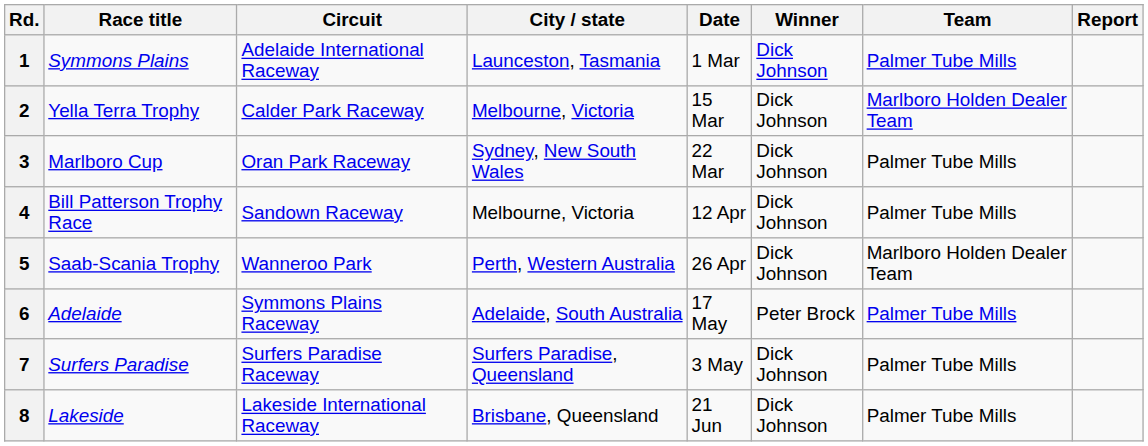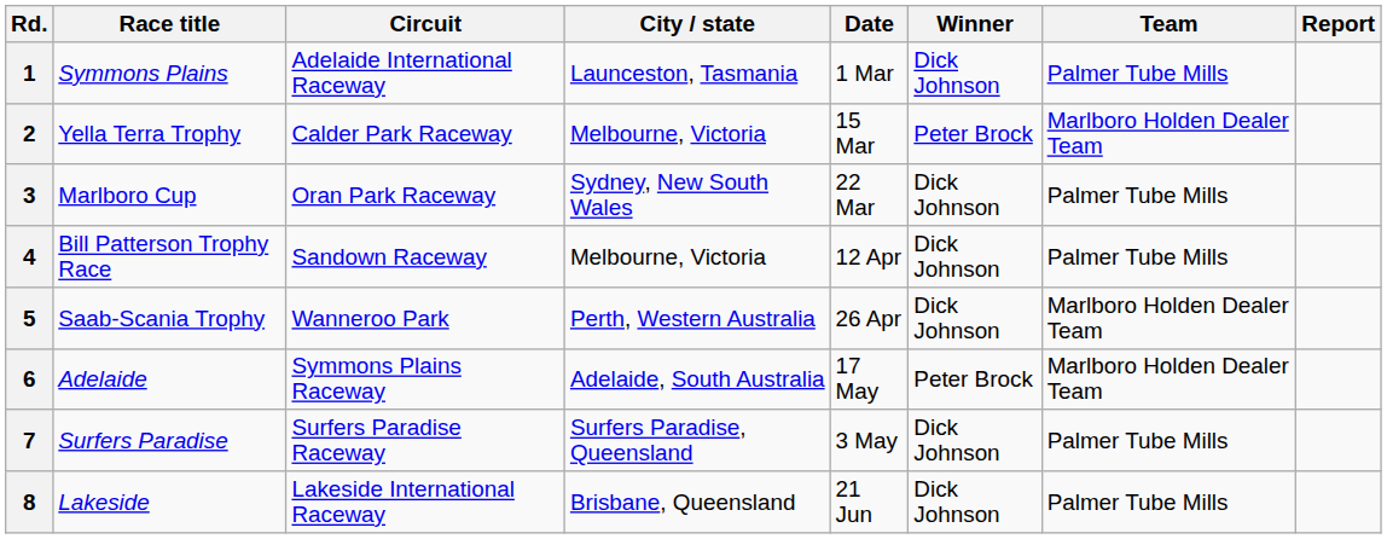 <table class="wikitable" style="font-size: 90%">
 <tr>
 <th>Rd.</th>
 <th>Race title</th>
 <th>Circuit</th>
 <th>City / state</th>
 <th>Date</th>
 <th>Winner</th>
 <th>Team</th>
 <th>Report</th>
 </tr>
 <tr>
 <th>1</th>
 <td><em><a href='#'>Symmons Plains</a></em></td>
 <td><a href='#'>Adelaide International Raceway</a></td>
 <td><a href='#'>Launceston</a>, <a href='#'>Tasmania</a></td>
 <td>1 Mar</td>
 <td><a href='#'>Dick Johnson</a></td>
 <td><a href='#'>Palmer Tube Mills</a></td>
 <td></td>
 </tr>
 <tr>
 <th>2</th>
 <td><a href='#'>Yella Terra Trophy</a></td>
 <td><a href='#'>Calder Park Raceway</a></td>
 <td><a href='#'>Melbourne</a>, <a href='#'>Victoria</a></td>
 <td>15 Mar</td>
-<td>Dick Johnson</td>
+<td><a href='#'>Peter Brock</a></td>
 <td><a href='#'>Marlboro Holden Dealer Team</a></td>
 <td></td>
 </tr>
 <tr>
 <th>3</th>
 <td><a href='#'>Marlboro Cup</a></td>
 <td><a href='#'>Oran Park Raceway</a></td>
 <td><a href='#'>Sydney</a>, <a href='#'>New South Wales</a></td>
 <td>22 Mar</td>
 <td>Dick Johnson</td>
 <td>Palmer Tube Mills</td>
 <td></td>
 </tr>
 <tr>
 <th>4</th>
 <td><a href='#'>Bill Patterson Trophy Race</a></td>
 <td><a href='#'>Sandown Raceway</a></td>
 <td>Melbourne, Victoria</td>
 <td>12 Apr</td>
 <td>Dick Johnson</td>
 <td>Palmer Tube Mills</td>
 <td></td>
 </tr>
 <tr>
 <th>5</th>
 <td><a href='#'>Saab-Scania Trophy</a></td>
 <td><a href='#'>Wanneroo Park</a></td>
 <td><a href='#'>Perth</a>, <a href='#'>Western Australia</a></td>
 <td>26 Apr</td>
 <td>Dick Johnson</td>
 <td>Marlboro Holden Dealer Team</td>
 <td></td>
 </tr>
 <tr>
 <th>6</th>
 <td><em><a href='#'>Adelaide</a></em></td>
 <td><a href='#'>Symmons Plains Raceway</a></td>
 <td><a href='#'>Adelaide</a>, <a href='#'>South Australia</a></td>
 <td>17 May</td>
 <td>Peter Brock</td>
-<td><a href='#'>Palmer Tube Mills</a></td>
+<td>Marlboro Holden Dealer Team</td>
 <td></td>
 </tr>
 <tr>
 <th>7</th>
 <td><em><a href='#'>Surfers Paradise</a></em></td>
 <td><a href='#'>Surfers Paradise Raceway</a></td>
 <td><a href='#'>Surfers Paradise</a>, <a href='#'>Queensland</a></td>
 <td>3 May</td>
 <td>Dick Johnson</td>
 <td>Palmer Tube Mills</td>
 <td></td>
 </tr>
 <tr>
 <th>8</th>
 <td><em><a href='#'>Lakeside</a></em></td>
 <td><a href='#'>Lakeside International Raceway</a></td>
 <td><a href='#'>Brisbane</a>, Queensland</td>
 <td>21 Jun</td>
 <td>Dick Johnson</td>
 <td>Palmer Tube Mills</td>
 <td></td>
 </tr>
 </table>
